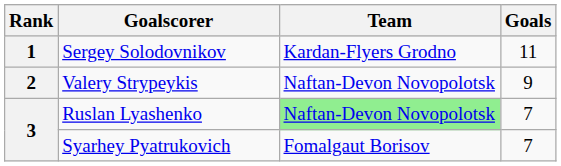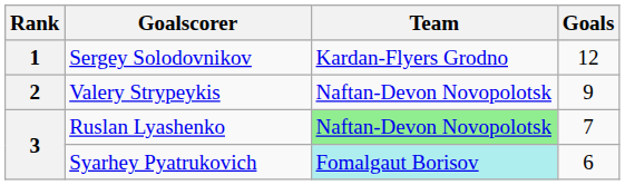 <table class="wikitable" style="font-size: 95%;">
 <tr bgcolor="#CCCCCC" align="center">
 <th>Rank</th>
 <th width=170>Goalscorer</th>
 <th width=170>Team</th>
 <th>Goals</th>
 </tr>
 <tr>
 <th align="center">1</th>
 <td> <a href='#'>Sergey Solodovnikov</a></td>
 <td><a href='#'>Kardan-Flyers Grodno</a></td>
-<td align="center">11</td>
+<td align="center">12</td>
 </tr>
 <tr>
 <th align="center">2</th>
 <td> <a href='#'>Valery Strypeykis</a></td>
 <td><a href='#'>Naftan-Devon Novopolotsk</a></td>
 <td align="center">9</td>
 </tr>
 <tr>
 <th align="center" rowspan="2">3</th>
 <td> <a href='#'>Ruslan Lyashenko</a></td>
 <td style="background: lightgreen;"><a href='#'>Naftan-Devon Novopolotsk</a></td>
 <td align="center">7</td>
 </tr>
 <tr>
 <td> <a href='#'>Syarhey Pyatrukovich</a></td>
-<td><a href='#'>Fomalgaut Borisov</a></td>
-<td align="center">7</td>
+<td style="background: paleturquoise;"><a href='#'>Fomalgaut Borisov</a></td>
+<td align="center">6</td>
 </tr>
 </table>
